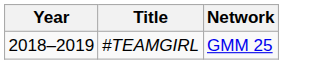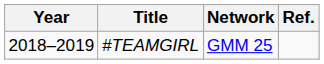 <table class="wikitable sortable">
 <tr>
 <th scope="col">Year</th>
 <th scope="col">Title</th>
 <th scope="col">Network</th>
+<th scope="col" class="unsortable">Ref.</th>
 </tr>
 <tr>
 <td>2018–2019</td>
 <td><em>#TEAMGIRL</em></td>
 <td><a href='#'>GMM 25</a></td>
+<td></td>
 </tr>
 </table>
